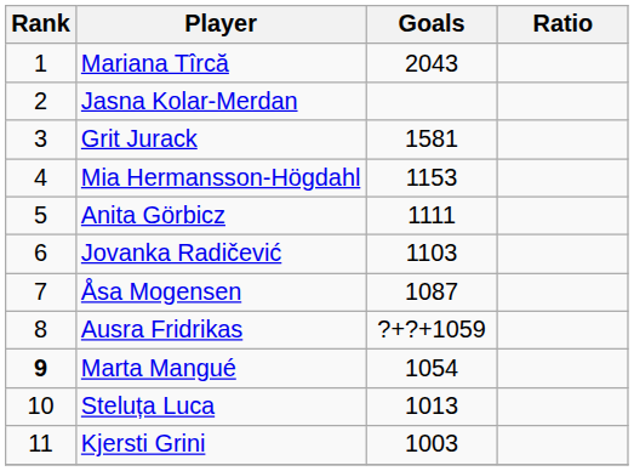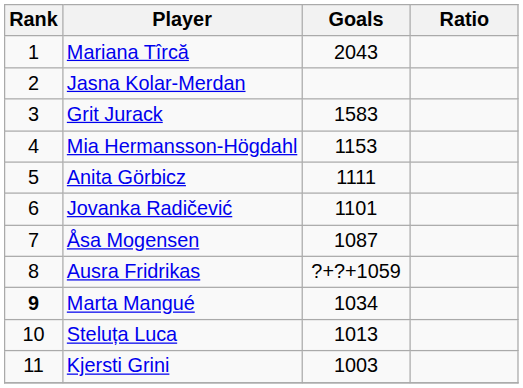 <table class="wikitable sortable" style="text-align:center">
 <tr>
 <th width="20">Rank</th>
 <th>Player</th>
 <th width="80">Goals</th>
 <th width="80">Ratio</th>
 </tr>
 <tr>
 <td>1</td>
 <td align="left"> <a href='#'>Mariana Tîrcă</a></td>
 <td>2043</td>
 <td></td>
 </tr>
 <tr>
 <td>2</td>
 <td align="left">  <a href='#'>Jasna Kolar-Merdan</a></td>
 <td> </td>
 <td></td>
 </tr>
 <tr>
 <td>3</td>
 <td align="left"> <a href='#'>Grit Jurack</a></td>
-<td>1581</td>
+<td>1583</td>
 <td></td>
 </tr>
 <tr>
 <td>4</td>
 <td align="left"> <a href='#'>Mia Hermansson-Högdahl</a></td>
 <td>1153</td>
 <td></td>
 </tr>
 <tr>
 <td>5</td>
 <td align="left"> <a href='#'>Anita Görbicz</a></td>
 <td>1111</td>
 <td></td>
 </tr>
 <tr>
 <td>6</td>
 <td align="left"> <a href='#'>Jovanka Radičević</a></td>
-<td>1103</td>
+<td>1101</td>
 <td></td>
 </tr>
 <tr>
 <td>7</td>
 <td align="left"> <a href='#'>Åsa Mogensen</a></td>
 <td>1087</td>
 <td></td>
 </tr>
 <tr>
 <td>8</td>
 <td align="left"> <a href='#'>Ausra Fridrikas</a></td>
 <td>?+?+1059</td>
 <td></td>
 </tr>
 <tr>
 <td><strong>9</strong></td>
 <td align="left"> <a href='#'>Marta Mangué</a></td>
-<td>1054</td>
+<td>1034</td>
 <td></td>
 </tr>
 <tr>
 <td>10</td>
 <td align="left"> <a href='#'>Steluța Luca</a></td>
 <td>1013</td>
 <td></td>
 </tr>
 <tr>
 <td>11</td>
 <td align="left"> <a href='#'>Kjersti Grini</a></td>
 <td>1003</td>
 <td></td>
 </tr>
 <tr>
 </tr>
 </table>
